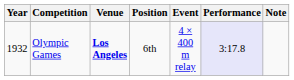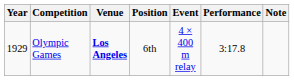 <table class="wikitable" width=55% style="font-size:90%; text-align:center;">
 <tr>
 <th>Year</th>
 <th>Competition</th>
 <th>Venue</th>
 <th>Position</th>
 <th>Event</th>
 <th>Performance</th>
 <th>Note</th>
 </tr>
 <tr>
-<td rowspan=1>1932</td>
+<td rowspan=1>1929</td>
 <td rowspan=1 align=left><a href='#'>Olympic Games</a></td>
 <td rowspan=1 align=left><strong> <a href='#'>Los Angeles</a></strong></td>
 <td>6th</td>
 <td><a href='#'>4 × 400 m relay</a></td>
-<td style="background: lavender;">3:17.8</td>
+<td>3:17.8</td>
 <td></td>
 </tr>
 </table>
